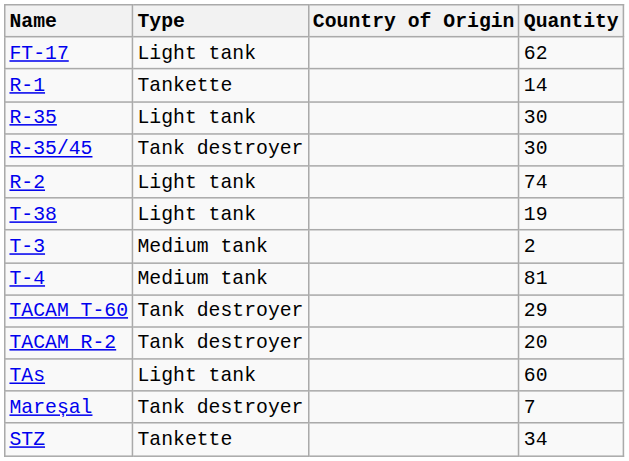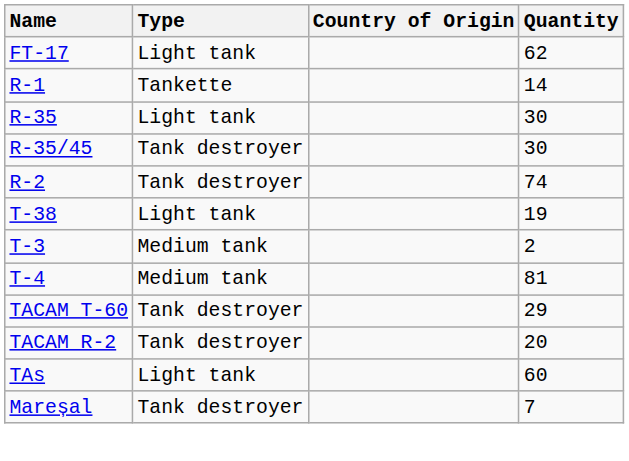 <table class="wikitable">
 <tr>
 <th style="text-align: left;">Name</th>
 <th style="text-align: left;">Type</th>
 <th style="text-align: left;">Country of Origin</th>
 <th style="text-align: left;">Quantity</th>
 </tr>
 <tr>
 <td><a href='#'>FT-17</a></td>
 <td>Light tank</td>
 <td></td>
 <td>62</td>
 </tr>
 <tr>
 <td><a href='#'>R-1</a></td>
 <td>Tankette</td>
 <td></td>
 <td>14</td>
 </tr>
 <tr>
 <td><a href='#'>R-35</a></td>
 <td>Light tank</td>
 <td></td>
 <td>30</td>
 </tr>
 <tr>
 <td><a href='#'>R-35/45</a></td>
 <td>Tank destroyer</td>
 <td></td>
 <td>30</td>
 </tr>
 <tr>
 <td><a href='#'>R-2</a></td>
-<td>Light tank</td>
+<td>Tank destroyer</td>
 <td></td>
 <td>74</td>
 </tr>
 <tr>
 <td><a href='#'>T-38</a></td>
 <td>Light tank</td>
 <td></td>
 <td>19</td>
 </tr>
 <tr>
 <td><a href='#'>T-3</a></td>
 <td>Medium tank</td>
 <td></td>
 <td>2</td>
 </tr>
 <tr>
 <td><a href='#'>T-4</a></td>
 <td>Medium tank</td>
 <td></td>
 <td>81</td>
 </tr>
 <tr>
 <td><a href='#'>TACAM T-60</a></td>
 <td>Tank destroyer</td>
 <td></td>
 <td>29</td>
 </tr>
 <tr>
 <td><a href='#'>TACAM R-2</a></td>
 <td>Tank destroyer</td>
 <td></td>
 <td>20</td>
 </tr>
 <tr>
 <td><a href='#'>TAs</a></td>
 <td>Light tank</td>
 <td></td>
 <td>60</td>
 </tr>
 <tr>
 <td><a href='#'>Mareșal</a></td>
 <td>Tank destroyer</td>
 <td></td>
 <td>7</td>
 </tr>
-<tr>
-<td><a href='#'>STZ</a></td>
-<td>Tankette</td>
-<td></td>
-<td>34</td>
-</tr>
 </table>
